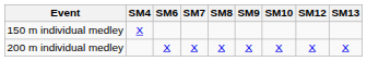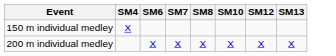 <table class="wikitable">
 <tr>
 <th>Event</th>
 <th>SM4</th>
 <th>SM6</th>
 <th>SM7</th>
 <th>SM8</th>
-<th>SM9</th>
 <th>SM10</th>
 <th>SM12</th>
 <th>SM13</th>
 </tr>
 <tr>
 <td>150 m individual medley</td>
 <td align="center"><a href='#'>X</a></td>
-<td></td>
 <td></td>
 <td></td>
 <td></td>
 <td></td>
 <td></td>
 <td></td>
 </tr>
 <tr>
 <td>200 m individual medley</td>
 <td></td>
 <td align="center"><a href='#'>X</a></td>
 <td align="center"><a href='#'>X</a></td>
 <td align="center"><a href='#'>X</a></td>
 <td align="center"><a href='#'>X</a></td>
 <td align="center"><a href='#'>X</a></td>
 <td align="center"><a href='#'>X</a></td>
-<td align="center"><a href='#'>X</a></td>
 </tr>
 </table>
